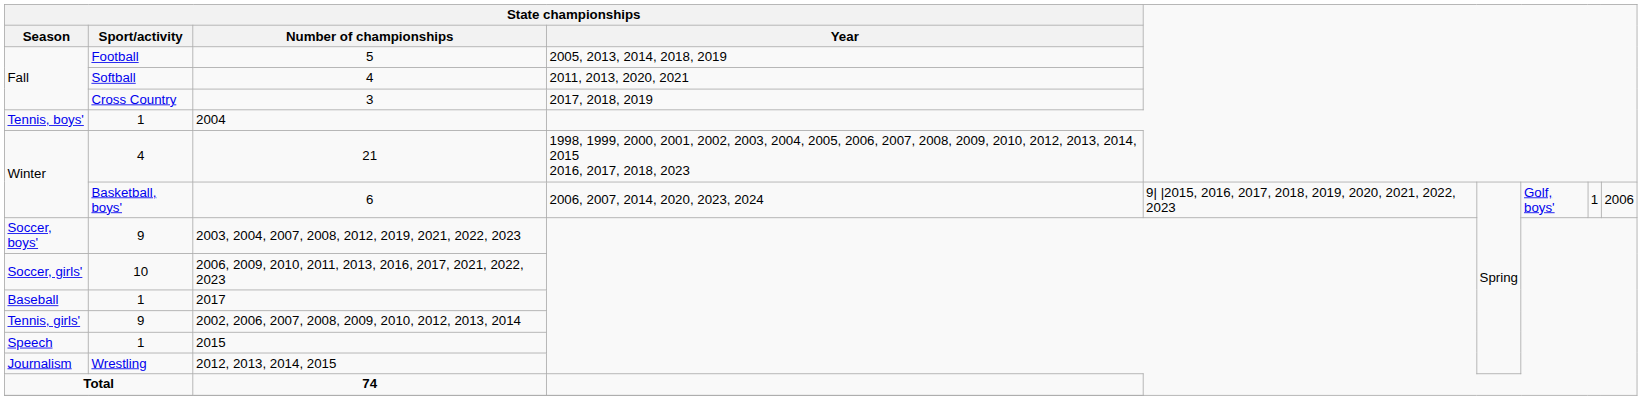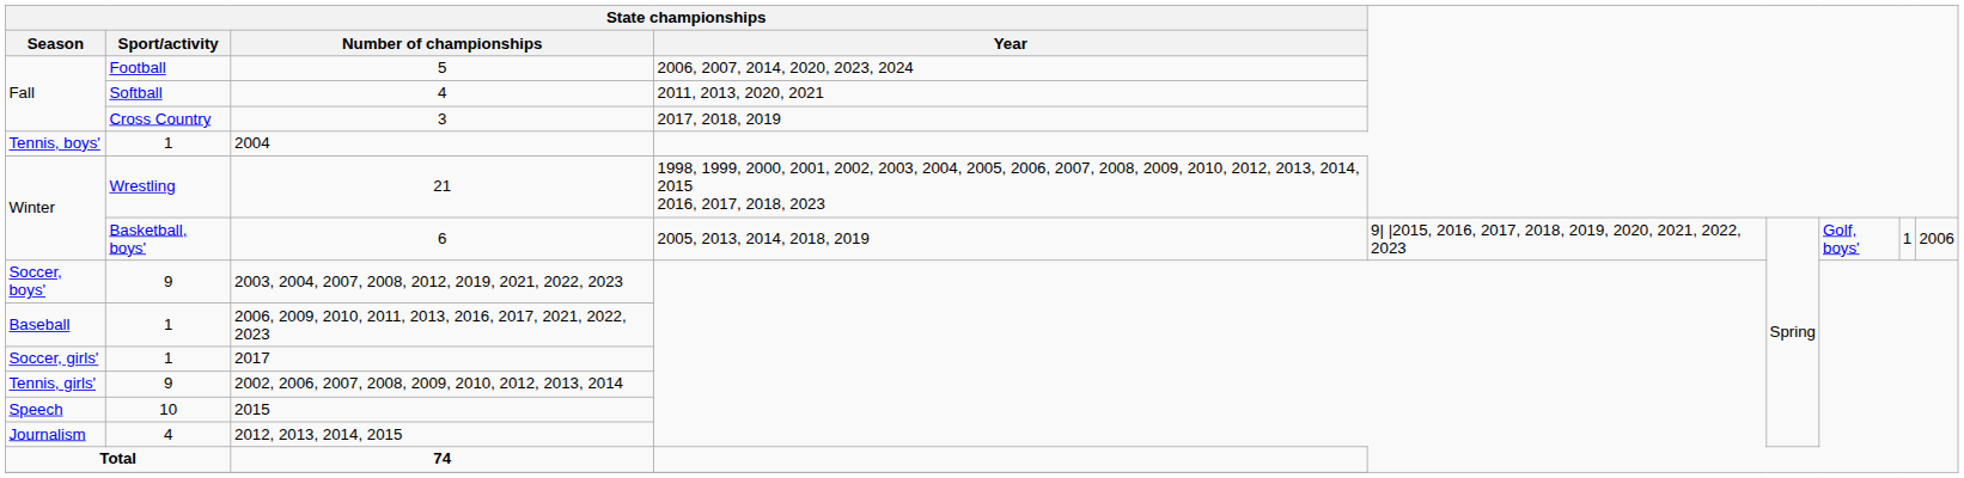 <table class="wikitable">
 <tr>
 <th colspan="4">State championships</th>
 </tr>
 <tr>
 <th>Season</th>
 <th>Sport/activity</th>
 <th>Number of championships</th>
 <th>Year</th>
 </tr>
 <tr>
 <td rowspan="3">Fall</td>
 <td><a href='#'>Football</a></td>
 <td align="center">5</td>
-<td>2005, 2013, 2014, 2018, 2019</td>
+<td>2006, 2007, 2014, 2020, 2023, 2024</td>
 </tr>
 <tr>
 <td><a href='#'>Softball</a></td>
 <td align="center">4</td>
 <td>2011, 2013, 2020, 2021</td>
 </tr>
 <tr>
 <td><a href='#'>Cross Country</a></td>
 <td align="center">3</td>
 <td>2017, 2018, 2019</td>
 </tr>
 <tr>
 <td><a href='#'>Tennis, boys'</a></td>
 <td align="center">1</td>
 <td>2004</td>
 </tr>
 <tr>
 <td rowspan="2">Winter</td>
-<td align="center">4</td>
+<td><a href='#'>Wrestling</a></td>
 <td align="center">21</td>
 <td>1998, 1999, 2000, 2001, 2002, 2003, 2004, 2005, 2006, 2007, 2008, 2009, 2010, 2012, 2013, 2014, 2015<br>2016, 2017, 2018, 2023</td>
 </tr>
 <tr>
 <td><a href='#'>Basketball, boys'</a></td>
 <td align="center">6</td>
-<td>2006, 2007, 2014, 2020, 2023, 2024</td>
+<td>2005, 2013, 2014, 2018, 2019</td>
 <td>9| |2015, 2016, 2017, 2018, 2019, 2020, 2021, 2022, 2023</td>
 <td rowspan="7">Spring</td>
 <td><a href='#'>Golf, boys'</a></td>
 <td align="center">1</td>
 <td>2006</td>
 </tr>
 <tr>
 <td><a href='#'>Soccer, boys'</a></td>
 <td align="center">9</td>
 <td>2003, 2004, 2007, 2008, 2012, 2019, 2021, 2022, 2023</td>
 </tr>
 <tr>
-<td><a href='#'>Soccer, girls'</a></td>
-<td align="center">10</td>
+<td><a href='#'>Baseball</a></td>
+<td align="center">1</td>
 <td>2006, 2009, 2010, 2011, 2013, 2016, 2017, 2021, 2022, 2023</td>
 </tr>
 <tr>
-<td><a href='#'>Baseball</a></td>
+<td><a href='#'>Soccer, girls'</a></td>
 <td align="center">1</td>
 <td>2017</td>
 </tr>
 <tr>
 <td><a href='#'>Tennis, girls'</a></td>
 <td align="center">9</td>
 <td>2002, 2006, 2007, 2008, 2009, 2010, 2012, 2013, 2014</td>
 </tr>
 <tr>
 <td><a href='#'>Speech</a></td>
-<td align="center">1</td>
+<td align="center">10</td>
 <td>2015</td>
 </tr>
 <tr>
 <td><a href='#'>Journalism</a></td>
-<td><a href='#'>Wrestling</a></td>
+<td align="center">4</td>
 <td>2012, 2013, 2014, 2015</td>
 </tr>
 <tr>
 <td align="center" colspan="2"><strong>Total</strong></td>
 <td align="center"><strong>74<em></td>
 <td></td>
 </tr>
 <tr>
 </tr>
 </table>
